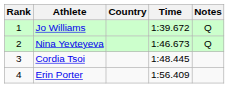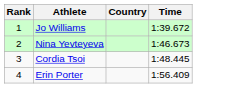 <table class="wikitable sortable" style="text-align:center">
 <tr>
 <th>Rank</th>
 <th>Athlete</th>
 <th>Country</th>
 <th>Time</th>
-<th>Notes</th>
 </tr>
 <tr bgcolor=ccffcc>
 <td>1</td>
 <td align=left><a href='#'>Jo Williams</a></td>
 <td align=left></td>
 <td>1:39.672</td>
-<td>Q</td>
 </tr>
 <tr bgcolor=ccffcc>
 <td>2</td>
 <td align=left><a href='#'>Nina Yevteyeva</a></td>
 <td align=left></td>
 <td>1:46.673</td>
-<td>Q</td>
 </tr>
 <tr>
 <td>3</td>
 <td align=left><a href='#'>Cordia Tsoi</a></td>
 <td align=left></td>
 <td>1:48.445</td>
-<td></td>
 </tr>
 <tr>
 <td>4</td>
 <td align=left><a href='#'>Erin Porter</a></td>
 <td align=left></td>
 <td>1:56.409</td>
-<td></td>
 </tr>
 </table>
